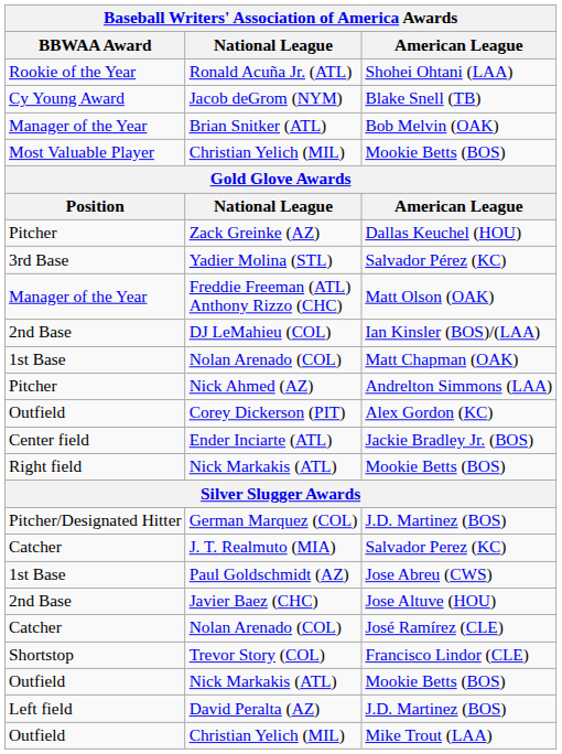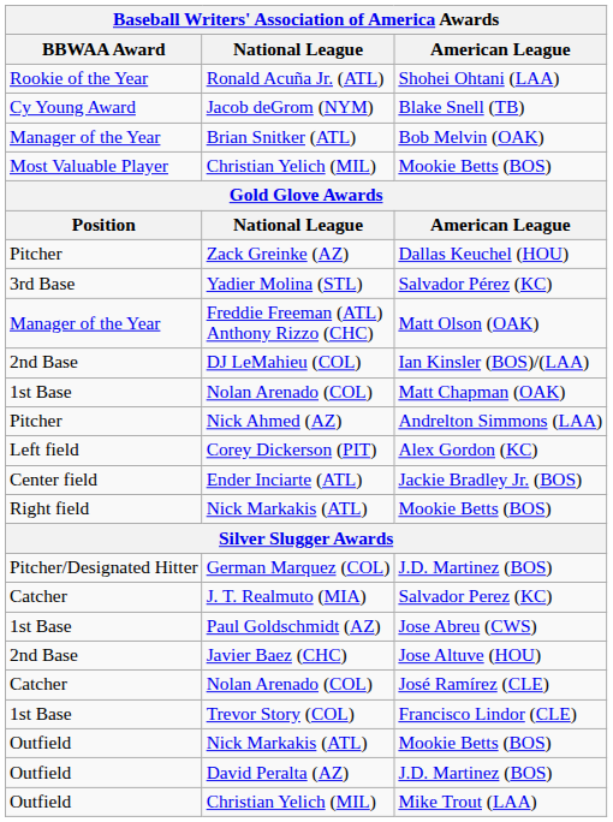 <table class="wikitable">
 <tr>
 <th colspan="9"><a href='#'>Baseball Writers' Association of America</a> Awards</th>
 </tr>
 <tr>
 <th>BBWAA Award</th>
 <th>National League</th>
 <th>American League</th>
 </tr>
 <tr>
 <td><a href='#'>Rookie of the Year</a></td>
 <td><a href='#'>Ronald Acuña Jr.</a> (<a href='#'>ATL</a>)</td>
 <td><a href='#'>Shohei Ohtani</a> (<a href='#'>LAA</a>)</td>
 </tr>
 <tr>
 <td><a href='#'>Cy Young Award</a></td>
 <td><a href='#'>Jacob deGrom</a> (<a href='#'>NYM</a>)</td>
 <td><a href='#'>Blake Snell</a> (<a href='#'>TB</a>)</td>
 </tr>
 <tr>
 <td><a href='#'>Manager of the Year</a></td>
 <td><a href='#'>Brian Snitker</a> (<a href='#'>ATL</a>)</td>
 <td><a href='#'>Bob Melvin</a> (<a href='#'>OAK</a>)</td>
 </tr>
 <tr>
 <td><a href='#'>Most Valuable Player</a></td>
 <td><a href='#'>Christian Yelich</a> (<a href='#'>MIL</a>)</td>
 <td><a href='#'>Mookie Betts</a> (<a href='#'>BOS</a>)</td>
 </tr>
 <tr>
 <th colspan="9"><a href='#'>Gold Glove Awards</a></th>
 </tr>
 <tr>
 <th>Position</th>
 <th>National League</th>
 <th>American League</th>
 </tr>
 <tr>
 <td>Pitcher</td>
 <td><a href='#'>Zack Greinke</a> (<a href='#'>AZ</a>)</td>
 <td><a href='#'>Dallas Keuchel</a> (<a href='#'>HOU</a>)</td>
 </tr>
 <tr>
 <td>3rd Base</td>
 <td><a href='#'>Yadier Molina</a> (<a href='#'>STL</a>)</td>
 <td><a href='#'>Salvador Pérez</a> (<a href='#'>KC</a>)</td>
 </tr>
 <tr>
 <td><a href='#'>Manager of the Year</a></td>
 <td><a href='#'>Freddie Freeman</a> (<a href='#'>ATL</a>)<br><a href='#'>Anthony Rizzo</a> (<a href='#'>CHC</a>)</td>
 <td><a href='#'>Matt Olson</a> (<a href='#'>OAK</a>)</td>
 </tr>
 <tr>
 <td>2nd Base</td>
 <td><a href='#'>DJ LeMahieu</a> (<a href='#'>COL</a>)</td>
 <td><a href='#'>Ian Kinsler</a> (<a href='#'>BOS</a>)/(<a href='#'>LAA</a>)</td>
 </tr>
 <tr>
 <td>1st Base</td>
 <td><a href='#'>Nolan Arenado</a> (<a href='#'>COL</a>)</td>
 <td><a href='#'>Matt Chapman</a> (<a href='#'>OAK</a>)</td>
 </tr>
 <tr>
 <td>Pitcher</td>
 <td><a href='#'>Nick Ahmed</a> (<a href='#'>AZ</a>)</td>
 <td><a href='#'>Andrelton Simmons</a> (<a href='#'>LAA</a>)</td>
 </tr>
 <tr>
-<td>Outfield</td>
+<td>Left field</td>
 <td><a href='#'>Corey Dickerson</a> (<a href='#'>PIT</a>)</td>
 <td><a href='#'>Alex Gordon</a> (<a href='#'>KC</a>)</td>
 </tr>
 <tr>
 <td>Center field</td>
 <td><a href='#'>Ender Inciarte</a> (<a href='#'>ATL</a>)</td>
 <td><a href='#'>Jackie Bradley Jr.</a> (<a href='#'>BOS</a>)</td>
 </tr>
 <tr>
 <td>Right field</td>
 <td><a href='#'>Nick Markakis</a> (<a href='#'>ATL</a>)</td>
 <td><a href='#'>Mookie Betts</a> (<a href='#'>BOS</a>)</td>
 </tr>
 <tr>
 <th colspan="9"><a href='#'>Silver Slugger Awards</a></th>
 </tr>
 <tr>
 <td>Pitcher/Designated Hitter</td>
 <td><a href='#'>German Marquez</a> (<a href='#'>COL</a>)</td>
 <td><a href='#'>J.D. Martinez</a> (<a href='#'>BOS</a>)</td>
 </tr>
 <tr>
 <td>Catcher</td>
 <td><a href='#'>J. T. Realmuto</a> (<a href='#'>MIA</a>)</td>
 <td><a href='#'>Salvador Perez</a> (<a href='#'>KC</a>)</td>
 </tr>
 <tr>
 <td>1st Base</td>
 <td><a href='#'>Paul Goldschmidt</a> (<a href='#'>AZ</a>)</td>
 <td><a href='#'>Jose Abreu</a> (<a href='#'>CWS</a>)</td>
 </tr>
 <tr>
 <td>2nd Base</td>
 <td><a href='#'>Javier Baez</a> (<a href='#'>CHC</a>)</td>
 <td><a href='#'>Jose Altuve</a> (<a href='#'>HOU</a>)</td>
 </tr>
 <tr>
 <td>Catcher</td>
 <td><a href='#'>Nolan Arenado</a> (<a href='#'>COL</a>)</td>
 <td><a href='#'>José Ramírez</a> (<a href='#'>CLE</a>)</td>
 </tr>
 <tr>
-<td>Shortstop</td>
+<td>1st Base</td>
 <td><a href='#'>Trevor Story</a> (<a href='#'>COL</a>)</td>
 <td><a href='#'>Francisco Lindor</a> (<a href='#'>CLE</a>)</td>
 </tr>
 <tr>
 <td>Outfield</td>
 <td><a href='#'>Nick Markakis</a> (<a href='#'>ATL</a>)</td>
 <td><a href='#'>Mookie Betts</a> (<a href='#'>BOS</a>)</td>
 </tr>
 <tr>
-<td>Left field</td>
+<td>Outfield</td>
 <td><a href='#'>David Peralta</a> (<a href='#'>AZ</a>)</td>
 <td><a href='#'>J.D. Martinez</a> (<a href='#'>BOS</a>)</td>
 </tr>
 <tr>
 <td>Outfield</td>
 <td><a href='#'>Christian Yelich</a> (<a href='#'>MIL</a>)</td>
 <td><a href='#'>Mike Trout</a> (<a href='#'>LAA</a>)</td>
 </tr>
 </table>
